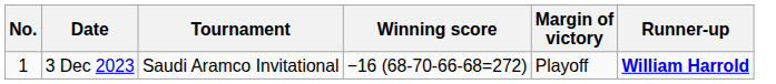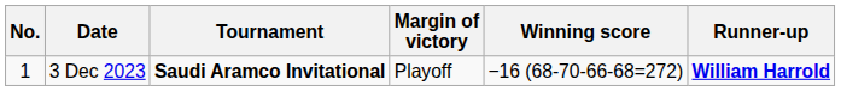 <table class="wikitable" style="font-size:95%;">
 <tr>
 <th>No.</th>
 <th>Date</th>
 <th>Tournament</th>
+<th>Margin of<br>victory</th>
 <th>Winning score</th>
-<th>Margin of<br>victory</th>
 <th>Runner-up</th>
 </tr>
 <tr>
 <td align=center>1</td>
 <td align=right>3 Dec <a href='#'>2023</a></td>
-<td>Saudi Aramco Invitational</td>
+<td><strong>Saudi Aramco Invitational</strong></td>
+<td>Playoff</td>
 <td>−16 (68-70-66-68=272)</td>
-<td>Playoff</td>
 <td><strong> <a href='#'>William Harrold</a></strong></td>
 </tr>
 </table>
